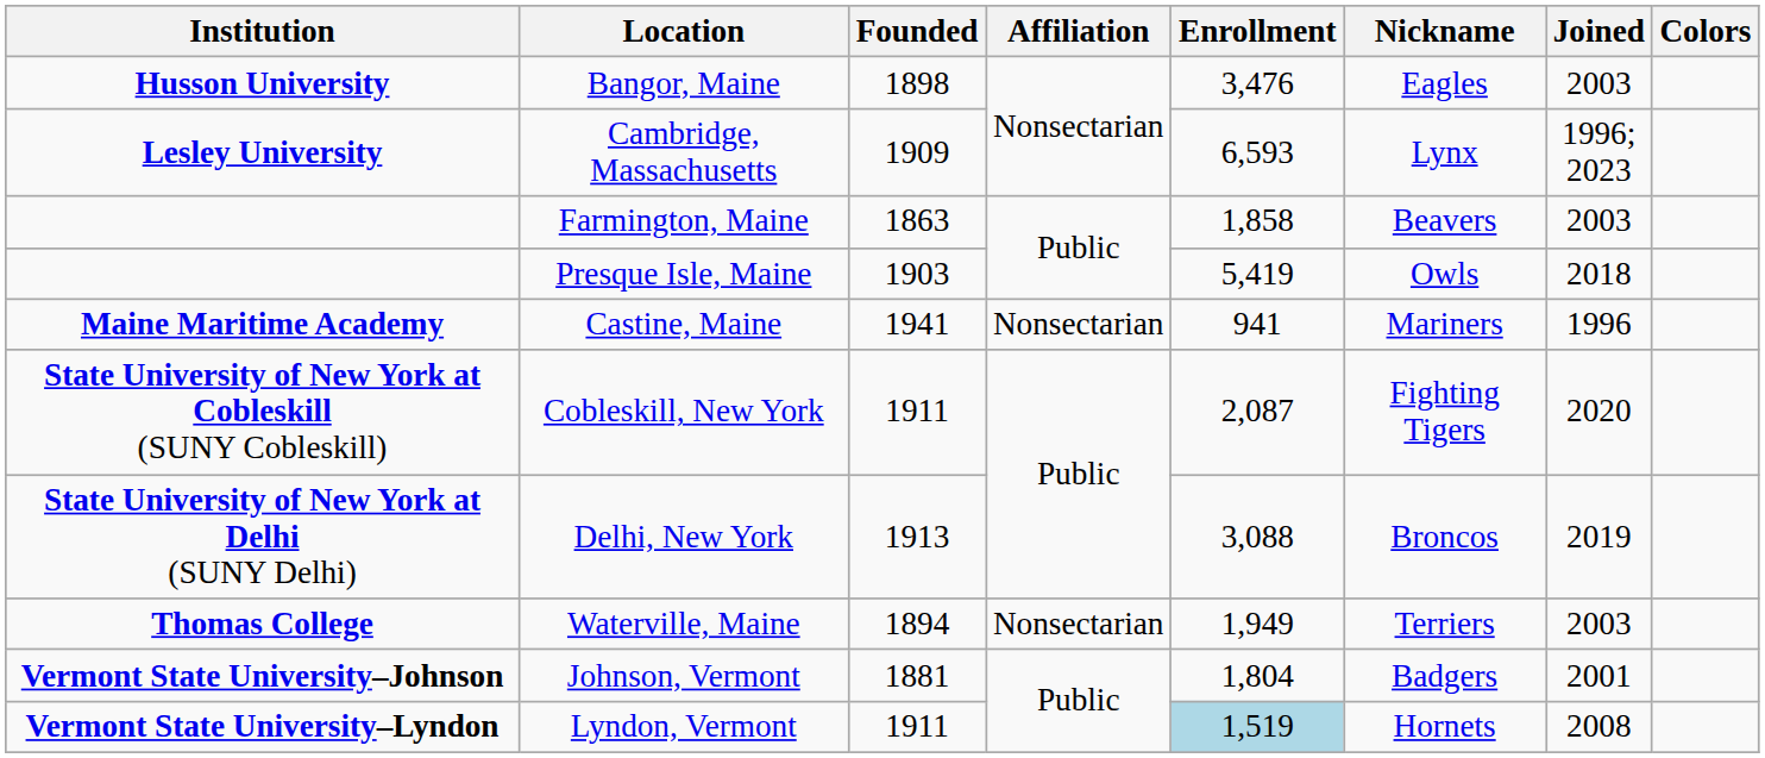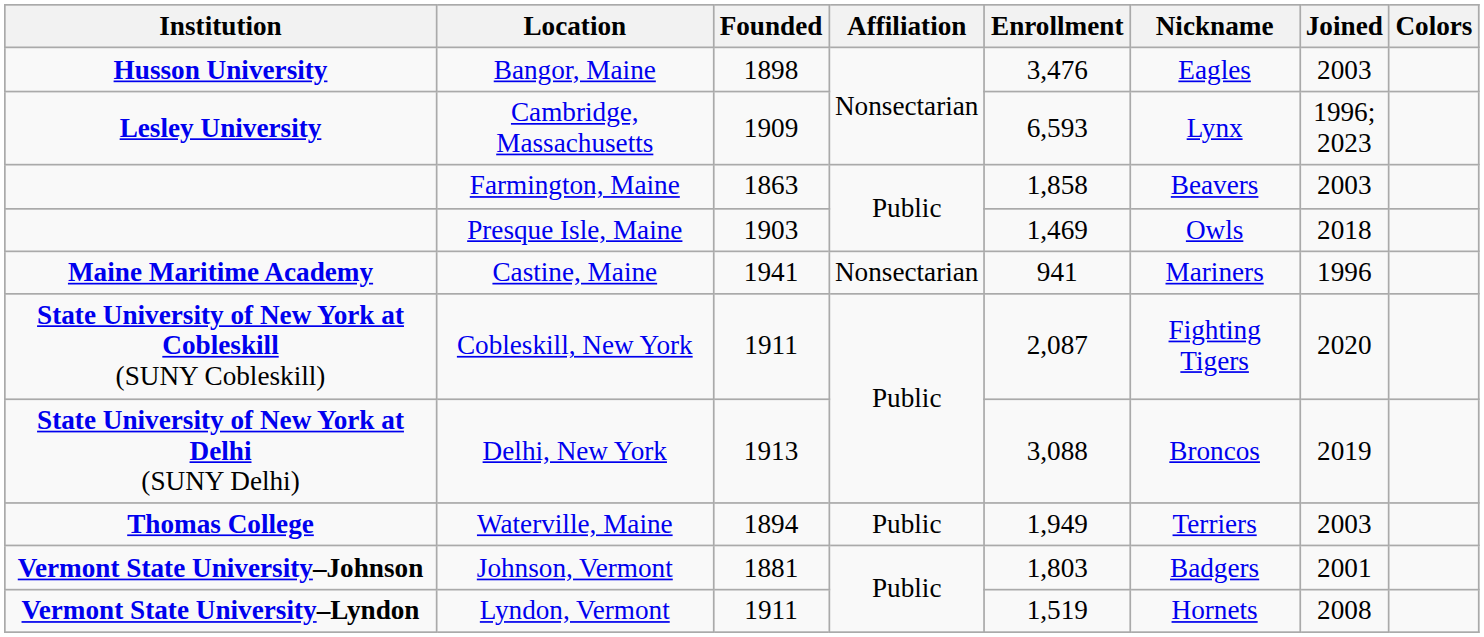 <table class="sortable wikitable" style="text-align:center">
 <tr>
 <th>Institution</th>
 <th>Location</th>
 <th>Founded</th>
 <th>Affiliation</th>
 <th>Enrollment</th>
 <th>Nickname</th>
 <th>Joined</th>
 <th>Colors</th>
 </tr>
 <tr>
 <td><strong><a href='#'>Husson University</a></strong></td>
 <td><a href='#'>Bangor, Maine</a></td>
 <td>1898</td>
 <td rowspan="2">Nonsectarian</td>
 <td>3,476</td>
 <td><a href='#'>Eagles</a></td>
 <td>2003</td>
 <td> </td>
 </tr>
 <tr>
 <td><strong><a href='#'>Lesley University</a></strong></td>
 <td><a href='#'>Cambridge, Massachusetts</a></td>
 <td>1909</td>
 <td>6,593</td>
 <td><a href='#'>Lynx</a></td>
 <td>1996;<br>2023</td>
 <td>  </td>
 </tr>
 <tr>
 <td></td>
 <td><a href='#'>Farmington, Maine</a></td>
 <td>1863</td>
 <td rowspan="2">Public</td>
 <td>1,858</td>
 <td><a href='#'>Beavers</a></td>
 <td>2003</td>
 <td> </td>
 </tr>
 <tr>
 <td></td>
 <td><a href='#'>Presque Isle, Maine</a></td>
 <td>1903</td>
-<td>5,419</td>
+<td>1,469</td>
 <td><a href='#'>Owls</a></td>
 <td>2018</td>
 <td> </td>
 </tr>
 <tr>
 <td><strong><a href='#'>Maine Maritime Academy</a></strong></td>
 <td><a href='#'>Castine, Maine</a></td>
 <td>1941</td>
 <td>Nonsectarian</td>
 <td>941</td>
 <td><a href='#'>Mariners</a></td>
 <td>1996</td>
 <td> </td>
 </tr>
 <tr>
 <td><strong><a href='#'>State University of New York at Cobleskill</a></strong><br>(SUNY Cobleskill)</td>
 <td><a href='#'>Cobleskill, New York</a></td>
 <td>1911</td>
 <td rowspan="2">Public</td>
 <td>2,087</td>
 <td><a href='#'>Fighting Tigers</a></td>
 <td>2020</td>
 <td> </td>
 </tr>
 <tr>
 <td><strong><a href='#'>State University of New York at Delhi</a></strong><br>(SUNY Delhi)</td>
 <td><a href='#'>Delhi, New York</a></td>
 <td>1913</td>
 <td>3,088</td>
 <td><a href='#'>Broncos</a></td>
 <td>2019</td>
 <td>  </td>
 </tr>
 <tr>
 <td><strong><a href='#'>Thomas College</a></strong></td>
 <td><a href='#'>Waterville, Maine</a></td>
 <td>1894</td>
-<td>Nonsectarian</td>
+<td>Public</td>
 <td>1,949</td>
 <td><a href='#'>Terriers</a></td>
 <td>2003</td>
 <td> </td>
 </tr>
 <tr>
 <td><strong><a href='#'>Vermont State University</a>–Johnson</strong></td>
 <td><a href='#'>Johnson, Vermont</a></td>
 <td>1881</td>
 <td rowspan="2">Public</td>
-<td>1,804</td>
+<td>1,803</td>
 <td><a href='#'>Badgers</a></td>
 <td>2001</td>
 <td>  </td>
 </tr>
 <tr>
 <td><strong><a href='#'>Vermont State University</a>–Lyndon</strong></td>
 <td><a href='#'>Lyndon, Vermont</a></td>
 <td>1911</td>
-<td style="background: lightblue;">1,519</td>
+<td>1,519</td>
 <td><a href='#'>Hornets</a></td>
 <td>2008</td>
 <td> </td>
 </tr>
 </table>
